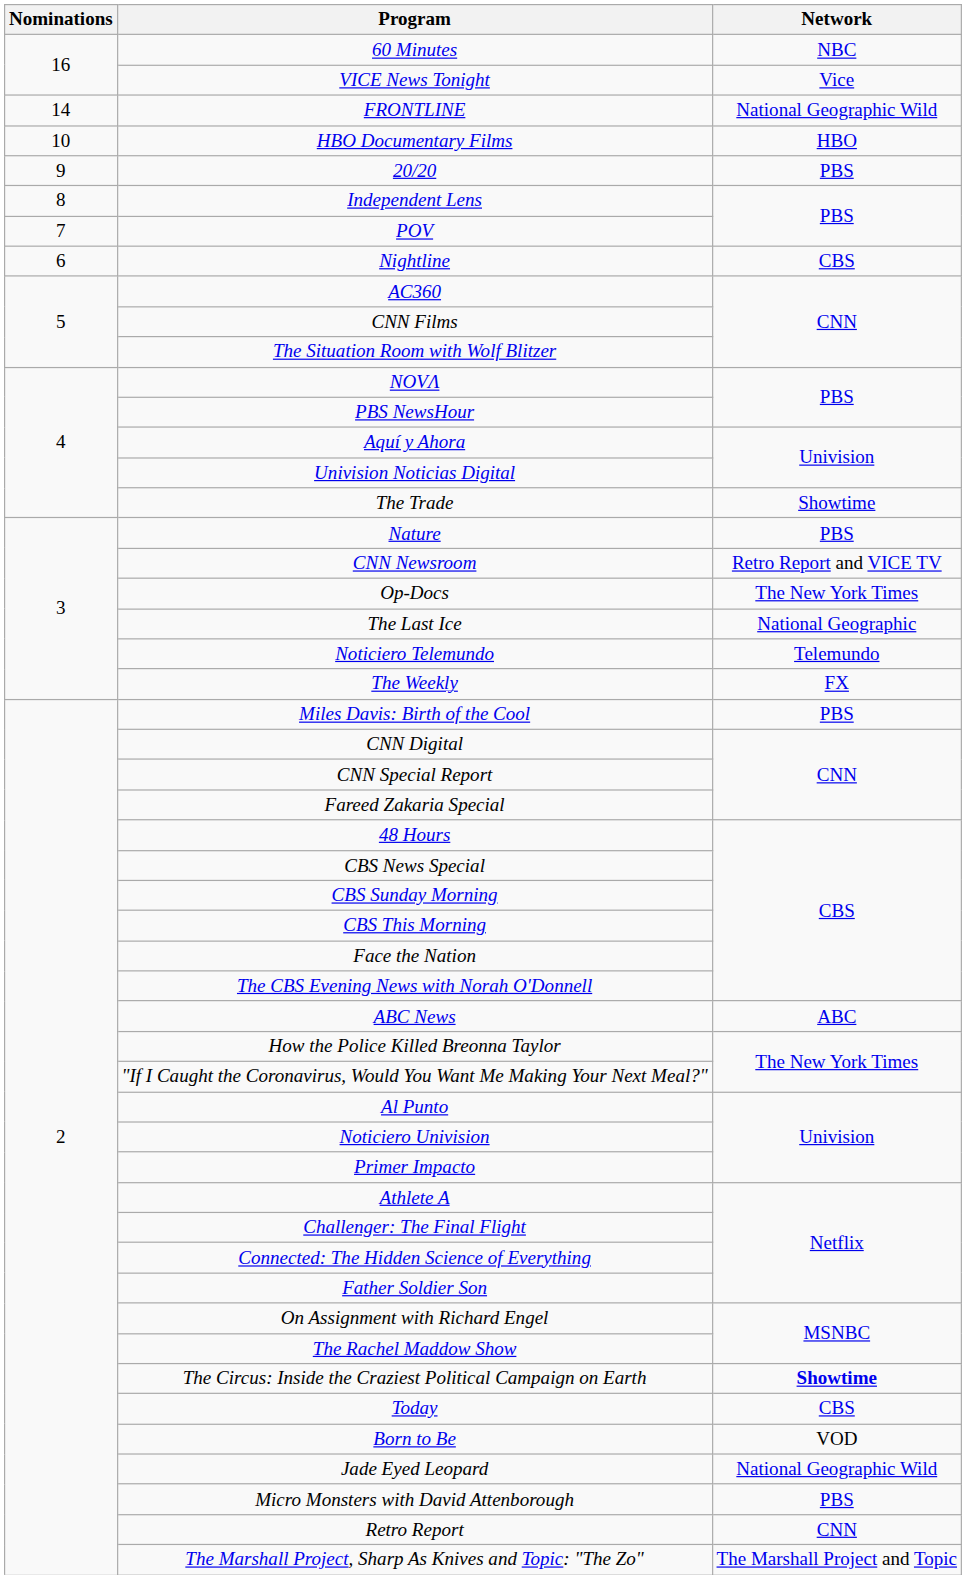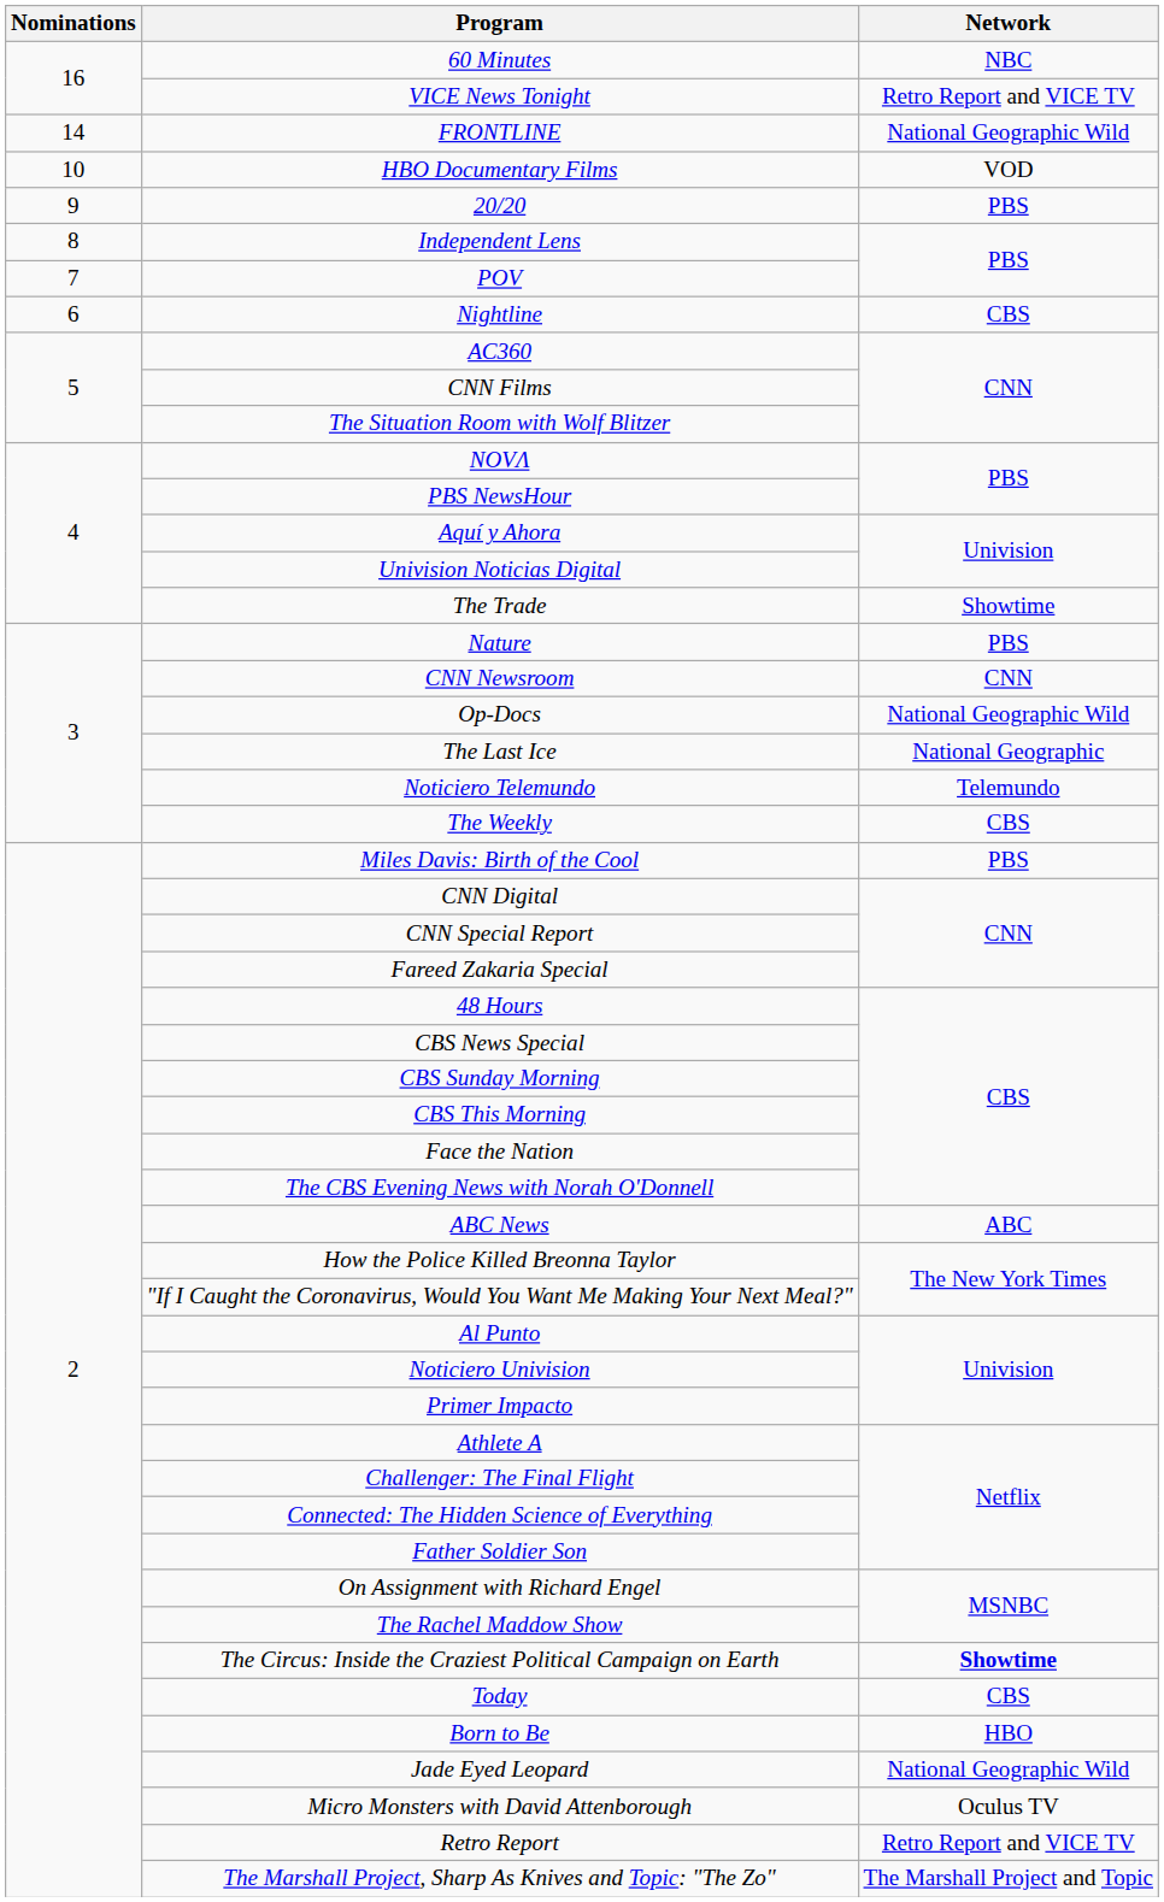 <table class="wikitable floatleft" style="text-align: center;">
 <tr>
 <th scope="col" style="width:55px;">Nominations</th>
 <th scope="col" style="text-align:center;">Program</th>
 <th scope="col" style="text-align:center;">Network</th>
 </tr>
 <tr>
 <td rowspan="2" scope=row style="text-align:center">16</td>
 <td><em><a href='#'>60 Minutes</a></em></td>
 <td><a href='#'>NBC</a></td>
 </tr>
 <tr>
 <td><em><a href='#'>VICE News Tonight</a></em></td>
-<td><a href='#'>Vice</a></td>
+<td><a href='#'>Retro Report</a> and <a href='#'>VICE TV</a></td>
 </tr>
 <tr>
 <td scope=row style="text-align:center">14</td>
 <td><em><a href='#'>FRONTLINE</a></em> </td>
 <td><a href='#'>National Geographic Wild</a></td>
 </tr>
 <tr>
 <td scope=row style="text-align:center">10</td>
 <td><em><a href='#'>HBO Documentary Films</a></em></td>
-<td><a href='#'>HBO</a></td>
+<td>VOD</td>
 </tr>
 <tr>
 <td scope=row style="text-align:center">9</td>
 <td><em><a href='#'>20/20</a></em></td>
 <td><a href='#'>PBS</a></td>
 </tr>
 <tr>
 <td scope=row style="text-align:center">8</td>
 <td><em><a href='#'>Independent Lens</a></em></td>
 <td rowspan="2"><a href='#'>PBS</a></td>
 </tr>
 <tr>
 <td scope=row style="text-align:center">7</td>
 <td><em><a href='#'>POV</a></em></td>
 </tr>
 <tr>
 <td scope=row style="text-align:center">6</td>
 <td><em><a href='#'>Nightline</a></em></td>
 <td><a href='#'>CBS</a></td>
 </tr>
 <tr>
 <td rowspan="3" scope=row style="text-align:center">5</td>
 <td><em><a href='#'>AC360</a></em></td>
 <td rowspan="3"><a href='#'>CNN</a></td>
 </tr>
 <tr>
 <td><em>CNN Films</em></td>
 </tr>
 <tr>
 <td><em><a href='#'>The Situation Room with Wolf Blitzer</a></em></td>
 </tr>
 <tr>
 <td rowspan="5" scope=row style="text-align:center">4</td>
 <td><em><a href='#'>NOVΛ</a></em></td>
 <td rowspan="2"><a href='#'>PBS</a></td>
 </tr>
 <tr>
 <td><em><a href='#'>PBS NewsHour</a></em></td>
 </tr>
 <tr>
 <td><em><a href='#'>Aquí y Ahora</a></em></td>
 <td rowspan="2"><a href='#'>Univision</a></td>
 </tr>
 <tr>
 <td><em><a href='#'>Univision Noticias Digital</a></em></td>
 </tr>
 <tr>
 <td><em>The Trade</em></td>
 <td><a href='#'>Showtime</a></td>
 </tr>
 <tr>
 <td rowspan="6" scope=row style="text-align:center">3</td>
 <td><em><a href='#'>Nature</a></em></td>
 <td><a href='#'>PBS</a></td>
 </tr>
 <tr>
 <td><em><a href='#'>CNN Newsroom</a></em></td>
-<td><a href='#'>Retro Report</a> and <a href='#'>VICE TV</a></td>
+<td><a href='#'>CNN</a></td>
 </tr>
 <tr>
 <td><em>Op-Docs</em></td>
-<td><a href='#'>The New York Times</a></td>
+<td><a href='#'>National Geographic Wild</a></td>
 </tr>
 <tr>
 <td><em>The Last Ice</em></td>
 <td><a href='#'>National Geographic</a></td>
 </tr>
 <tr>
 <td><em><a href='#'>Noticiero Telemundo</a></em></td>
 <td><a href='#'>Telemundo</a></td>
 </tr>
 <tr>
 <td><em><a href='#'>The Weekly</a></em></td>
-<td><a href='#'>FX</a></td>
+<td><a href='#'>CBS</a></td>
 </tr>
 <tr>
 <td rowspan="30" scope=row style="text-align:center">2</td>
 <td><em><a href='#'>Miles Davis: Birth of the Cool</a></em></td>
 <td><a href='#'>PBS</a></td>
 </tr>
 <tr>
 <td><em>CNN Digital</em></td>
 <td rowspan="3"><a href='#'>CNN</a></td>
 </tr>
 <tr>
 <td><em>CNN Special Report</em></td>
 </tr>
 <tr>
 <td><em>Fareed Zakaria Special</em></td>
 </tr>
 <tr>
 <td><em><a href='#'>48 Hours</a></em></td>
 <td rowspan="6"><a href='#'>CBS</a></td>
 </tr>
 <tr>
 <td><em>CBS News Special</em></td>
 </tr>
 <tr>
 <td><em><a href='#'>CBS Sunday Morning</a></em></td>
 </tr>
 <tr>
 <td><em><a href='#'>CBS This Morning</a></em></td>
 </tr>
 <tr>
 <td><em>Face the Nation</em></td>
 </tr>
 <tr>
 <td><em><a href='#'>The CBS Evening News with Norah O'Donnell</a></em></td>
 </tr>
 <tr>
 <td><em><a href='#'>ABC News</a></em></td>
 <td><a href='#'>ABC</a></td>
 </tr>
 <tr>
 <td><em>How the Police Killed Breonna Taylor</em></td>
 <td rowspan="2"><a href='#'>The New York Times</a></td>
 </tr>
 <tr>
 <td><em>"If I Caught the Coronavirus, Would You Want Me Making Your Next Meal?"</em></td>
 </tr>
 <tr>
 <td><em><a href='#'>Al Punto</a></em></td>
 <td rowspan="3"><a href='#'>Univision</a></td>
 </tr>
 <tr>
 <td><em><a href='#'>Noticiero Univision</a></em></td>
 </tr>
 <tr>
 <td><em><a href='#'>Primer Impacto</a></em></td>
 </tr>
 <tr>
 <td><em><a href='#'>Athlete A</a></em></td>
 <td rowspan="4"><a href='#'>Netflix</a></td>
 </tr>
 <tr>
 <td><em><a href='#'>Challenger: The Final Flight</a></em></td>
 </tr>
 <tr>
 <td><em><a href='#'>Connected: The Hidden Science of Everything</a></em></td>
 </tr>
 <tr>
 <td><em><a href='#'>Father Soldier Son</a></em></td>
 </tr>
 <tr>
 <td><em>On Assignment with Richard Engel</em></td>
 <td rowspan="2"><a href='#'>MSNBC</a></td>
 </tr>
 <tr>
 <td><em><a href='#'>The Rachel Maddow Show</a></em></td>
 </tr>
 <tr>
 <td><em>The Circus: Inside the Craziest Political Campaign on Earth</em></td>
 <td><strong><a href='#'>Showtime</a></strong></td>
 </tr>
 <tr>
 <td><em><a href='#'>Today</a></em></td>
 <td><a href='#'>CBS</a></td>
 </tr>
 <tr>
 <td><em><a href='#'>Born to Be</a></em></td>
-<td>VOD</td>
+<td><a href='#'>HBO</a></td>
 </tr>
 <tr>
 <td><em>Jade Eyed Leopard</em></td>
 <td><a href='#'>National Geographic Wild</a></td>
 </tr>
 <tr>
 <td><em>Micro Monsters with David Attenborough</em></td>
-<td><a href='#'>PBS</a></td>
+<td>Oculus TV</td>
 </tr>
 <tr>
 <td><em>Retro Report</em></td>
-<td><a href='#'>CNN</a></td>
+<td><a href='#'>Retro Report</a> and <a href='#'>VICE TV</a></td>
 </tr>
 <tr>
 <td><em><a href='#'>The Marshall Project</a>, Sharp As Knives and <a href='#'>Topic</a>: "The Zo"</em></td>
 <td><a href='#'>The Marshall Project</a> and <a href='#'>Topic</a></td>
 </tr>
 <tr>
 </tr>
 </table>
